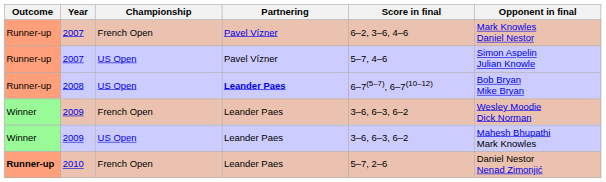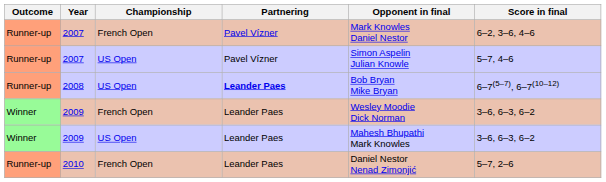 <table class=wikitable style=font-size:97%>
 <tr>
 <th width="85">Outcome</th>
 <th width="50">Year</th>
 <th style="width:200px;">Championship</th>
 <th style="width:200px;">Partnering</th>
+<th style="width:200px;">Opponent in final</th>
 <th style="width:200px;">Score in final</th>
-<th style="width:200px;">Opponent in final</th>
 </tr>
 <tr style="background:#ebc2af;">
 <td bgcolor=FFA07A>Runner-up</td>
 <td><a href='#'>2007</a></td>
 <td>French Open</td>
 <td> <a href='#'>Pavel Vízner</a></td>
+<td> <a href='#'>Mark Knowles</a> <br>  <a href='#'>Daniel Nestor</a></td>
 <td>6–2, 3–6, 4–6</td>
-<td> <a href='#'>Mark Knowles</a> <br>  <a href='#'>Daniel Nestor</a></td>
 </tr>
 <tr style="background:#ccf;">
 <td bgcolor=FFA07A>Runner-up</td>
 <td><a href='#'>2007</a></td>
 <td><a href='#'>US Open</a></td>
 <td> Pavel Vízner</td>
+<td> <a href='#'>Simon Aspelin</a> <br>  <a href='#'>Julian Knowle</a></td>
 <td>5–7, 4–6</td>
-<td> <a href='#'>Simon Aspelin</a> <br>  <a href='#'>Julian Knowle</a></td>
 </tr>
 <tr style="background:#ccf;">
 <td bgcolor=FFA07A>Runner-up</td>
 <td><a href='#'>2008</a></td>
 <td><a href='#'>US Open</a></td>
 <td><strong> <a href='#'>Leander Paes</a></strong></td>
+<td> <a href='#'>Bob Bryan</a> <br>  <a href='#'>Mike Bryan</a></td>
 <td>6–7<sup>(5–7)</sup>, 6–7<sup>(10–12)</sup></td>
-<td> <a href='#'>Bob Bryan</a> <br>  <a href='#'>Mike Bryan</a></td>
 </tr>
 <tr style="background:#ebc2af;">
 <td style="background:#98fb98;">Winner</td>
 <td><a href='#'>2009</a></td>
 <td>French Open</td>
 <td> Leander Paes</td>
+<td> <a href='#'>Wesley Moodie</a> <br> <a href='#'>Dick Norman</a></td>
 <td>3–6, 6–3, 6–2</td>
-<td> <a href='#'>Wesley Moodie</a> <br> <a href='#'>Dick Norman</a></td>
 </tr>
 <tr style="background:#ccf;">
 <td style="background:#98fb98;">Winner</td>
 <td><a href='#'>2009</a></td>
 <td><a href='#'>US Open</a></td>
 <td> Leander Paes</td>
+<td> <a href='#'>Mahesh Bhupathi</a> <br> Mark Knowles</td>
 <td>3–6, 6–3, 6–2</td>
-<td> <a href='#'>Mahesh Bhupathi</a> <br> Mark Knowles</td>
 </tr>
 <tr style="background:#ebc2af;">
-<td bgcolor=FFA07A><strong>Runner-up</strong></td>
+<td bgcolor=FFA07A>Runner-up</td>
 <td><a href='#'>2010</a></td>
 <td>French Open</td>
 <td> Leander Paes</td>
+<td> Daniel Nestor <br>  <a href='#'>Nenad Zimonjić</a></td>
 <td>5–7, 2–6</td>
-<td> Daniel Nestor <br>  <a href='#'>Nenad Zimonjić</a></td>
 </tr>
 </table>
